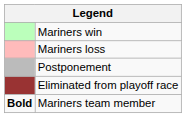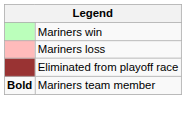 <table class="wikitable" style="font-size:90%">
 <tr>
 <th colspan="2">Legend</th>
 </tr>
 <tr>
 <td bgcolor="#bbffbb"> </td>
 <td>Mariners win</td>
 </tr>
 <tr>
 <td bgcolor="#ffbbbb"> </td>
 <td>Mariners loss</td>
 </tr>
 <tr>
-<td bgcolor="#bbbbbb"> </td>
-<td>Postponement</td>
-</tr>
-<tr>
 <td bgcolor="#993333"> </td>
 <td>Eliminated from playoff race</td>
 </tr>
 <tr>
 <td><strong>Bold</strong></td>
 <td>Mariners team member</td>
 </tr>
 </table>
